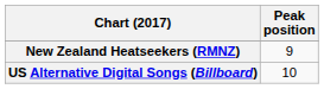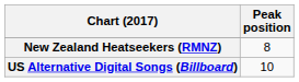 <table class="wikitable sortable plainrowheaders" style="text-align:center">
 <tr>
 <th scope="col">Chart (2017)</th>
 <th scope="col">Peak<br>position</th>
 </tr>
 <tr>
 </tr>
 <tr>
 <th scope="row">New Zealand Heatseekers (<a href='#'>RMNZ</a>)</th>
-<td>9</td>
+<td>8</td>
 </tr>
 <tr>
 <th scope="row">US <a href='#'>Alternative Digital Songs</a> (<em><a href='#'>Billboard</a></em>)</th>
 <td>10</td>
 </tr>
 </table>
